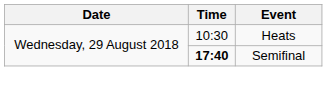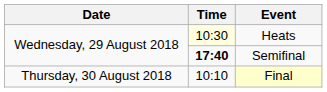 <table class = "wikitable" style="text-align:center;">
 <tr>
 <th width=220>Date</th>
 <th width=50>Time</th>
 <th width=100>Event</th>
 </tr>
 <tr>
 <td rowspan="2">Wednesday, 29 August 2018</td>
-<td>10:30</td>
+<td style="background: lightyellow;">10:30</td>
 <td>Heats</td>
 </tr>
 <tr>
 <td><strong>17:40</strong></td>
 <td>Semifinal</td>
 </tr>
+<tr>
+<td>Thursday, 30 August 2018</td>
+<td>10:10</td>
+<td bgcolor=ffffcc>Final</td>
+</tr>
 </table>
